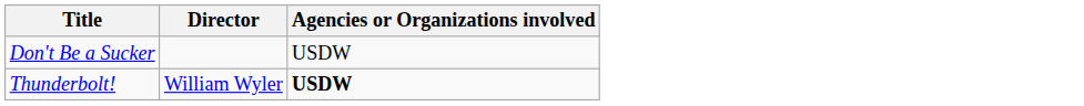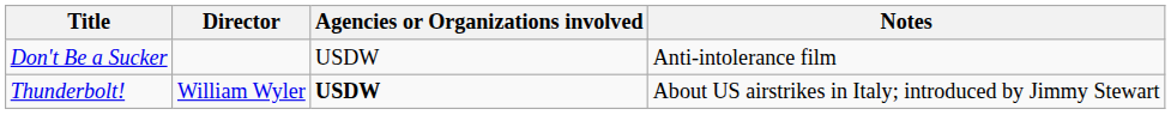 <table class="wikitable">
 <tr>
 <th>Title</th>
 <th>Director</th>
 <th>Agencies or Organizations involved</th>
+<th>Notes</th>
 </tr>
 <tr>
 <td><em><a href='#'>Don't Be a Sucker</a></em></td>
 <td></td>
 <td>USDW</td>
+<td>Anti-intolerance film</td>
 </tr>
 <tr>
 <td><em><a href='#'>Thunderbolt!</a></em></td>
 <td><a href='#'>William Wyler</a></td>
 <td><strong>USDW</strong></td>
+<td>About US airstrikes in Italy; introduced by Jimmy Stewart</td>
 </tr>
 </table>
